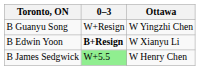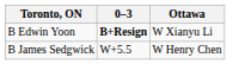 <table class="wikitable">
 <tr>
 <th>Toronto, ON</th>
 <th>0–3</th>
 <th>Ottawa</th>
-</tr>
-<tr>
-<td>B Guanyu Song</td>
-<td>W+Resign</td>
-<td>W Yingzhi Chen</td>
 </tr>
 <tr>
 <td>B Edwin Yoon</td>
 <td><strong>B+Resign</strong></td>
 <td>W Xianyu Li</td>
 </tr>
 <tr>
 <td>B James Sedgwick</td>
-<td style="background: lightgreen;">W+5.5</td>
+<td>W+5.5</td>
 <td>W Henry Chen</td>
 </tr>
 </table>
